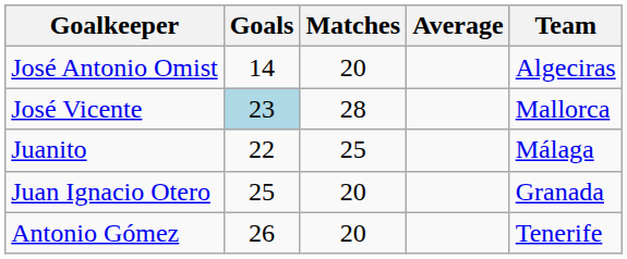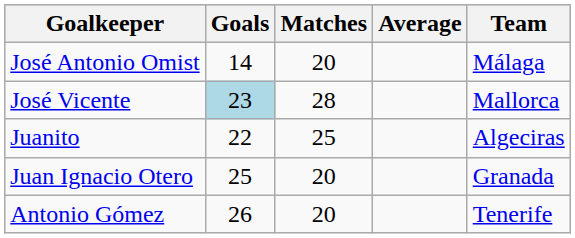 <table class="wikitable sortable" class="wikitable">
 <tr style="background:#ccc; text-align:center;">
 <th>Goalkeeper</th>
 <th>Goals</th>
 <th>Matches</th>
 <th>Average</th>
 <th>Team</th>
 </tr>
 <tr>
 <td> <a href='#'>José Antonio Omist</a></td>
 <td style="text-align:center;">14</td>
 <td style="text-align:center;">20</td>
 <td style="text-align:center;"></td>
-<td><a href='#'>Algeciras</a></td>
+<td><a href='#'>Málaga</a></td>
 </tr>
 <tr>
 <td> <a href='#'>José Vicente</a></td>
 <td style="background: lightblue; text-align:center;">23</td>
 <td style="text-align:center;">28</td>
 <td style="text-align:center;"></td>
 <td><a href='#'>Mallorca</a></td>
 </tr>
 <tr>
 <td> <a href='#'>Juanito</a></td>
 <td style="text-align:center;">22</td>
 <td style="text-align:center;">25</td>
 <td style="text-align:center;"></td>
-<td><a href='#'>Málaga</a></td>
+<td><a href='#'>Algeciras</a></td>
 </tr>
 <tr>
 <td> <a href='#'>Juan Ignacio Otero</a></td>
 <td style="text-align:center;">25</td>
 <td style="text-align:center;">20</td>
 <td style="text-align:center;"></td>
 <td><a href='#'>Granada</a></td>
 </tr>
 <tr>
 <td> <a href='#'>Antonio Gómez</a></td>
 <td style="text-align:center;">26</td>
 <td style="text-align:center;">20</td>
 <td style="text-align:center;"></td>
 <td><a href='#'>Tenerife</a></td>
 </tr>
 </table>
